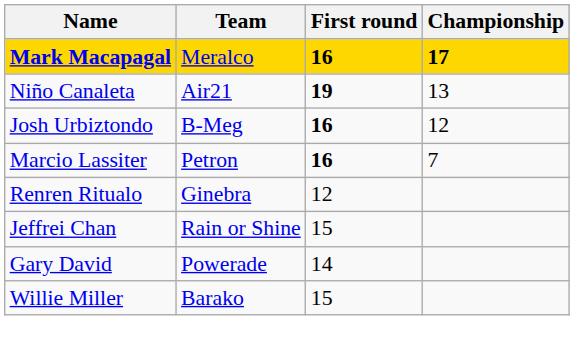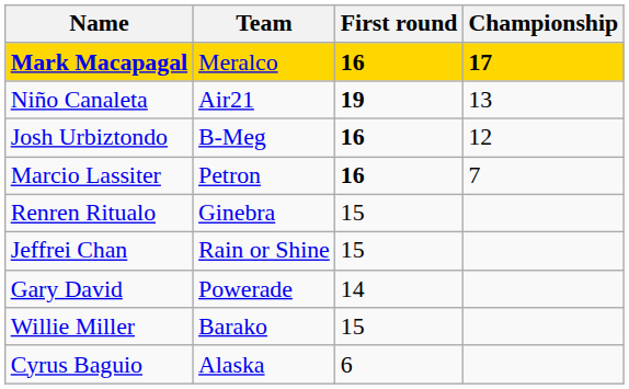 <table class=wikitable>
 <tr>
 <th>Name</th>
 <th>Team</th>
 <th>First round</th>
 <th>Championship</th>
 </tr>
 <tr bgcolor=#FFD700>
 <td><strong><a href='#'>Mark Macapagal</a></strong></td>
 <td><a href='#'>Meralco</a></td>
 <td><strong>16</strong></td>
 <td><strong>17</strong></td>
 </tr>
 <tr>
 <td><a href='#'>Niño Canaleta</a></td>
 <td><a href='#'>Air21</a></td>
 <td><strong>19</strong></td>
 <td>13</td>
 </tr>
 <tr>
 <td><a href='#'>Josh Urbiztondo</a></td>
 <td><a href='#'>B-Meg</a></td>
 <td><strong>16</strong></td>
 <td>12</td>
 </tr>
 <tr>
 <td><a href='#'>Marcio Lassiter</a></td>
 <td><a href='#'>Petron</a></td>
 <td><strong>16</strong></td>
 <td>7</td>
 </tr>
 <tr>
 <td><a href='#'>Renren Ritualo</a></td>
 <td><a href='#'>Ginebra</a></td>
-<td>12</td>
+<td>15</td>
 <td></td>
 </tr>
 <tr>
 <td><a href='#'>Jeffrei Chan</a></td>
 <td><a href='#'>Rain or Shine</a></td>
 <td>15</td>
 <td></td>
 </tr>
 <tr>
 <td><a href='#'>Gary David</a></td>
 <td><a href='#'>Powerade</a></td>
 <td>14</td>
 <td></td>
 </tr>
 <tr>
 <td><a href='#'>Willie Miller</a></td>
 <td><a href='#'>Barako</a></td>
 <td>15</td>
 <td></td>
 </tr>
+<tr>
+<td><a href='#'>Cyrus Baguio</a></td>
+<td><a href='#'>Alaska</a></td>
+<td>6</td>
+<td></td>
+</tr>
 </table>
